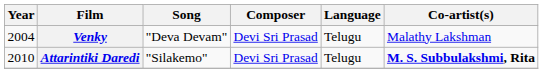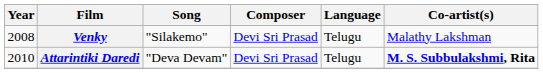 <table class="wikitable">
 <tr>
 <th>Year</th>
 <th>Film</th>
 <th>Song</th>
 <th>Composer</th>
 <th>Language</th>
 <th>Co-artist(s)</th>
 </tr>
 <tr>
-<td>2004</td>
+<td>2008</td>
 <th><em><a href='#'>Venky</a></em></th>
-<td>"Deva Devam"</td>
+<td>"Silakemo"</td>
 <td><a href='#'>Devi Sri Prasad</a></td>
 <td>Telugu</td>
 <td><a href='#'>Malathy Lakshman</a></td>
 </tr>
 <tr>
 <td>2010</td>
 <th><em><a href='#'>Attarintiki Daredi</a></em></th>
-<td>"Silakemo"</td>
+<td>"Deva Devam"</td>
 <td><a href='#'>Devi Sri Prasad</a></td>
 <td>Telugu</td>
 <td><strong><a href='#'>M. S. Subbulakshmi</a>, Rita</strong></td>
 </tr>
 <tr>
 </tr>
 </table>
